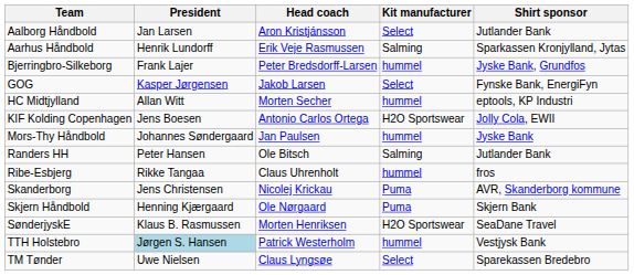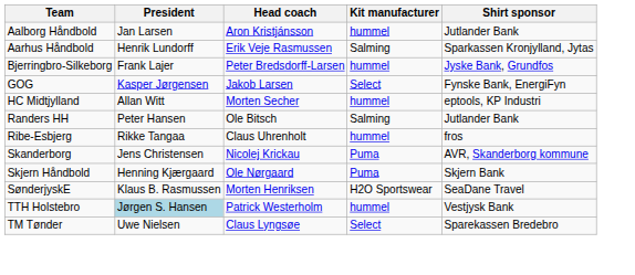 <table class="wikitable sortable" style="text-align: left;">
 <tr>
 <th>Team</th>
 <th>President</th>
 <th>Head coach</th>
 <th>Kit manufacturer</th>
 <th>Shirt sponsor</th>
 </tr>
 <tr>
 <td>Aalborg Håndbold</td>
 <td>Jan Larsen</td>
 <td> <a href='#'>Aron Kristjánsson</a></td>
-<td><a href='#'>Select</a></td>
+<td><a href='#'>hummel</a></td>
 <td>Jutlander Bank</td>
 </tr>
 <tr>
 <td>Aarhus Håndbold</td>
 <td>Henrik Lundorff</td>
 <td> <a href='#'>Erik Veje Rasmussen</a></td>
 <td>Salming</td>
 <td>Sparkassen Kronjylland, Jytas</td>
 </tr>
 <tr>
 <td>Bjerringbro-Silkeborg</td>
 <td>Frank Lajer</td>
 <td> <a href='#'>Peter Bredsdorff-Larsen</a></td>
 <td><a href='#'>hummel</a></td>
 <td><a href='#'>Jyske Bank</a>, <a href='#'>Grundfos</a></td>
 </tr>
 <tr>
 <td>GOG</td>
 <td><a href='#'>Kasper Jørgensen</a></td>
 <td> <a href='#'>Jakob Larsen</a></td>
 <td><a href='#'>Select</a></td>
 <td>Fynske Bank, EnergiFyn</td>
 </tr>
 <tr>
 <td>HC Midtjylland</td>
 <td>Allan Witt</td>
 <td> <a href='#'>Morten Secher</a></td>
 <td><a href='#'>hummel</a></td>
 <td>eptools, KP Industri</td>
-</tr>
-<tr>
-<td>KIF Kolding Copenhagen</td>
-<td>Jens Boesen</td>
-<td> <a href='#'>Antonio Carlos Ortega</a></td>
-<td>H2O Sportswear</td>
-<td><a href='#'>Jolly Cola</a>, EWII</td>
-</tr>
-<tr>
-<td>Mors-Thy Håndbold</td>
-<td>Johannes Søndergaard</td>
-<td> <a href='#'>Jan Paulsen</a></td>
-<td><a href='#'>hummel</a></td>
-<td><a href='#'>Jyske Bank</a></td>
 </tr>
 <tr>
 <td>Randers HH</td>
 <td>Peter Hansen</td>
 <td> Ole Bitsch</td>
 <td>Salming</td>
 <td>Jutlander Bank</td>
 </tr>
 <tr>
 <td>Ribe-Esbjerg</td>
 <td>Rikke Tangaa</td>
 <td> Claus Uhrenholt</td>
 <td><a href='#'>hummel</a></td>
 <td>fros</td>
 </tr>
 <tr>
 <td>Skanderborg</td>
 <td>Jens Christensen</td>
 <td> <a href='#'>Nicolej Krickau</a></td>
 <td><a href='#'>Puma</a></td>
 <td>AVR, <a href='#'>Skanderborg kommune</a></td>
 </tr>
 <tr>
 <td>Skjern Håndbold</td>
 <td>Henning Kjærgaard</td>
 <td> <a href='#'>Ole Nørgaard</a></td>
 <td><a href='#'>Puma</a></td>
 <td>Skjern Bank</td>
 </tr>
 <tr>
 <td>SønderjyskE</td>
 <td>Klaus B. Rasmussen</td>
 <td> <a href='#'>Morten Henriksen</a></td>
 <td>H2O Sportswear</td>
 <td>SeaDane Travel</td>
 </tr>
 <tr>
 <td>TTH Holstebro</td>
 <td style="background: lightblue;">Jørgen S. Hansen</td>
 <td> <a href='#'>Patrick Westerholm</a></td>
 <td><a href='#'>hummel</a></td>
 <td>Vestjysk Bank</td>
 </tr>
 <tr>
 <td>TM Tønder</td>
 <td>Uwe Nielsen</td>
 <td> <a href='#'>Claus Lyngsøe</a></td>
 <td><a href='#'>Select</a></td>
 <td>Sparekassen Bredebro</td>
 </tr>
 </table>
